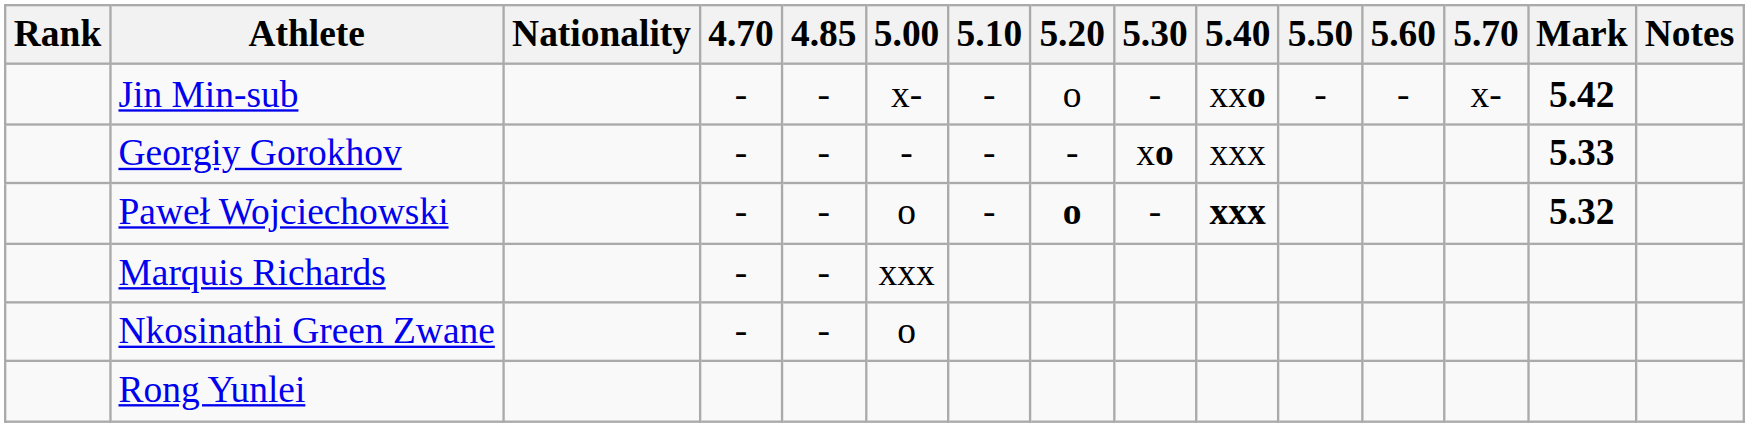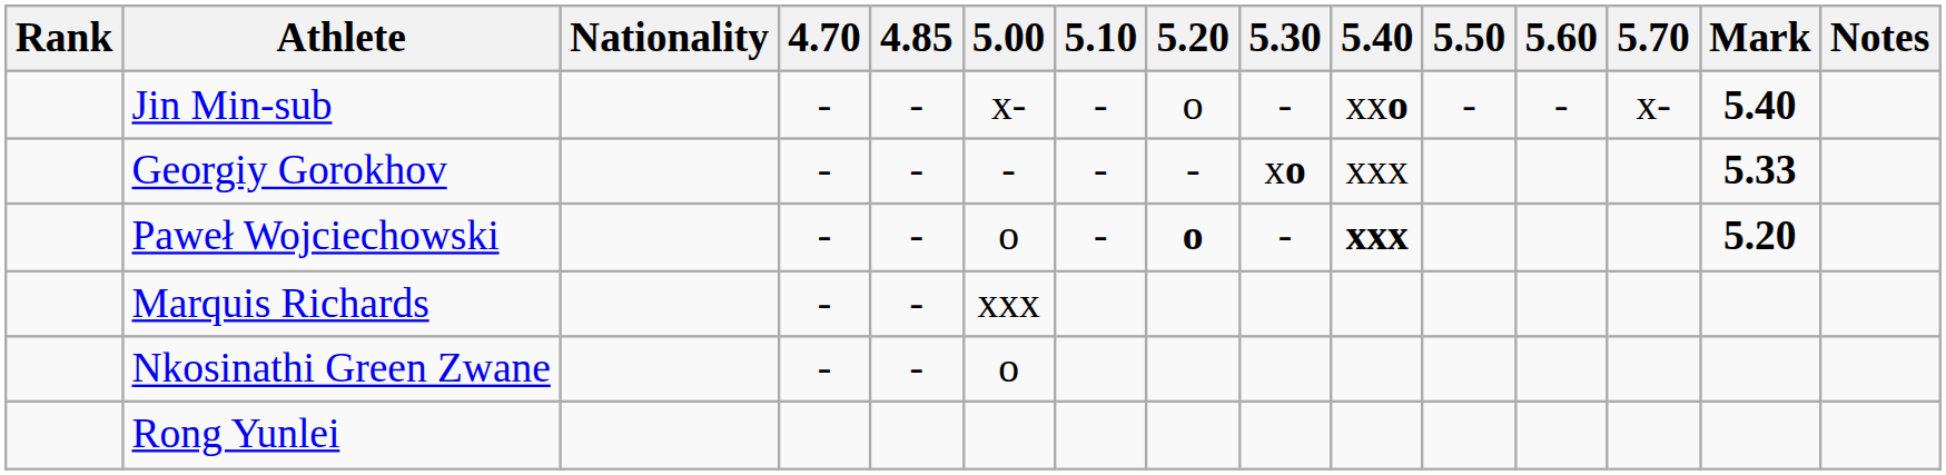 <table class="wikitable sortable" style="text-align:center">
 <tr>
 <th>Rank</th>
 <th>Athlete</th>
 <th>Nationality</th>
 <th>4.70</th>
 <th>4.85</th>
 <th>5.00</th>
 <th>5.10</th>
 <th>5.20</th>
 <th>5.30</th>
 <th>5.40</th>
 <th>5.50</th>
 <th>5.60</th>
 <th>5.70</th>
 <th>Mark</th>
 <th>Notes</th>
 </tr>
 <tr>
 <td></td>
 <td align="left"><a href='#'>Jin Min-sub</a></td>
 <td align=left></td>
 <td>-</td>
 <td>-</td>
 <td>x-</td>
 <td>-</td>
 <td>o</td>
 <td>-</td>
 <td>xx<strong>o</strong></td>
 <td>-</td>
 <td>-</td>
 <td>x-</td>
-<td><strong>5.42</strong></td>
+<td><strong>5.40</strong></td>
 <td></td>
 </tr>
 <tr>
 <td></td>
 <td align="left"><a href='#'>Georgiy Gorokhov</a></td>
 <td align=left></td>
 <td>-</td>
 <td>-</td>
 <td>-</td>
 <td>-</td>
 <td>-</td>
 <td>x<strong>o</strong></td>
 <td>xxx</td>
 <td></td>
 <td></td>
 <td></td>
 <td><strong>5.33</strong></td>
 <td></td>
 </tr>
 <tr>
 <td></td>
 <td align="left"><a href='#'>Paweł Wojciechowski</a></td>
 <td align=left></td>
 <td>-</td>
 <td>-</td>
 <td>o</td>
 <td>-</td>
 <td><strong>o</strong></td>
 <td>-</td>
 <td><strong>xxx</strong></td>
 <td></td>
 <td></td>
 <td></td>
-<td><strong>5.32</strong></td>
+<td><strong>5.20</strong></td>
 <td></td>
 </tr>
 <tr>
 <td></td>
 <td align="left"><a href='#'>Marquis Richards</a></td>
 <td align=left></td>
 <td>-</td>
 <td>-</td>
 <td>xxx</td>
 <td></td>
 <td></td>
 <td></td>
 <td></td>
 <td></td>
 <td></td>
 <td></td>
 <td></td>
 <td></td>
 </tr>
 <tr>
 <td></td>
 <td align="left"><a href='#'>Nkosinathi Green Zwane</a></td>
 <td align=left></td>
 <td>-</td>
 <td>-</td>
 <td>o</td>
 <td></td>
 <td></td>
 <td></td>
 <td></td>
 <td></td>
 <td></td>
 <td></td>
 <td></td>
 <td></td>
 </tr>
 <tr>
 <td></td>
 <td align="left"><a href='#'>Rong Yunlei</a></td>
 <td align=left></td>
 <td></td>
 <td></td>
 <td></td>
 <td></td>
 <td></td>
 <td></td>
 <td></td>
 <td></td>
 <td></td>
 <td></td>
 <td></td>
 <td></td>
 </tr>
 </table>
